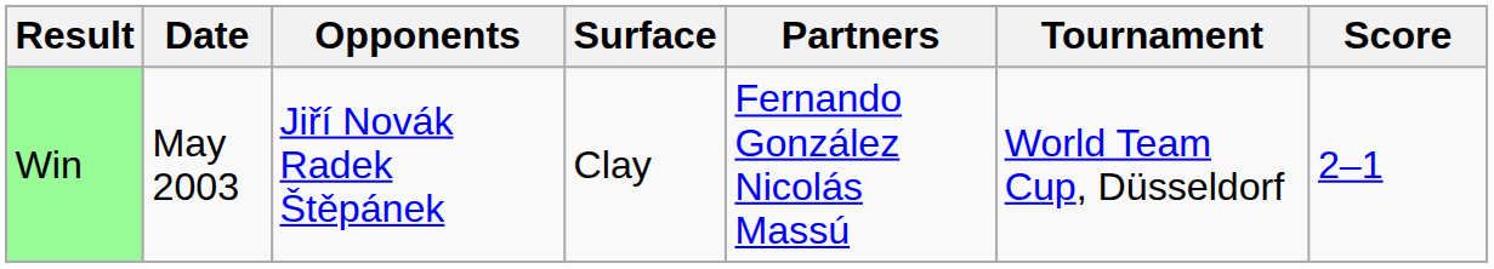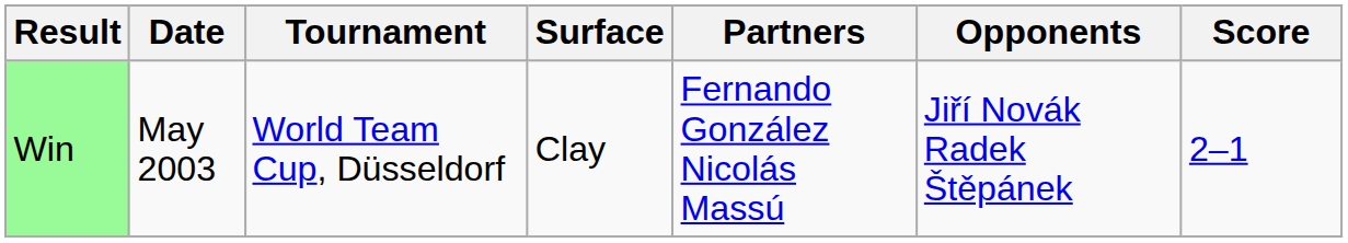 <table class="sortable wikitable">
 <tr>
 <th style="width:40px">Result</th>
 <th style="width:60px">Date</th>
-<th width="160">Opponents</th>
+<th width="170">Tournament</th>
 <th style="width:50px">Surface</th>
 <th width="160">Partners</th>
-<th width="170">Tournament</th>
+<th width="160">Opponents</th>
 <th width="100" class="unsortable">Score</th>
 </tr>
 <tr>
 <td style="background:#98fb98;">Win</td>
 <td>May 2003</td>
-<td> <a href='#'>Jiří Novák</a> <br>  <a href='#'>Radek Štěpánek</a></td>
+<td><a href='#'>World Team Cup</a>, Düsseldorf</td>
 <td>Clay</td>
 <td> <a href='#'>Fernando González</a> <br>  <a href='#'>Nicolás Massú</a></td>
-<td><a href='#'>World Team Cup</a>, Düsseldorf</td>
+<td> <a href='#'>Jiří Novák</a> <br>  <a href='#'>Radek Štěpánek</a></td>
 <td><a href='#'>2–1</a></td>
 </tr>
 </table>
